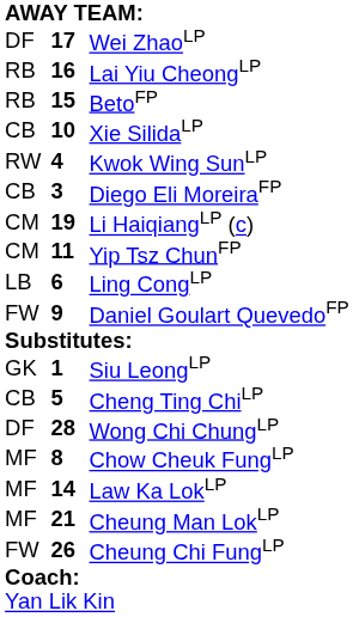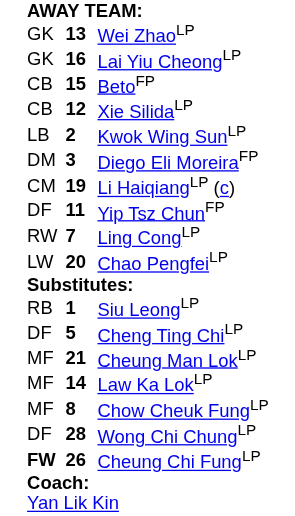 <table style="font-size: 90%" cellspacing="0" cellpadding="0" align=center>
 <tr>
 <td colspan="4"><strong>AWAY TEAM:</strong></td>
 </tr>
 <tr>
 <th width="30"></th>
 <th width="25"></th>
 </tr>
 <tr>
-<td>DF</td>
-<td><strong>17</strong></td>
+<td>GK</td>
+<td><strong>13</strong></td>
 <td> <a href='#'>Wei Zhao</a><sup>LP</sup></td>
 <td></td>
 <td></td>
 </tr>
 <tr>
-<td>RB</td>
+<td>GK</td>
 <td><strong>16</strong></td>
 <td> <a href='#'>Lai Yiu Cheong</a><sup>LP</sup></td>
 <td></td>
 <td></td>
 </tr>
 <tr>
-<td>RB</td>
+<td>CB</td>
 <td><strong>15</strong></td>
 <td> <a href='#'>Beto</a><sup>FP</sup></td>
 <td></td>
 <td></td>
 </tr>
 <tr>
 <td>CB</td>
-<td><strong>10</strong></td>
+<td><strong>12</strong></td>
 <td> <a href='#'>Xie Silida</a><sup>LP</sup></td>
 <td></td>
 <td></td>
 </tr>
 <tr>
-<td>RW</td>
-<td><strong>4</strong></td>
+<td>LB</td>
+<td><strong>2</strong></td>
 <td> <a href='#'>Kwok Wing Sun</a><sup>LP</sup></td>
 <td></td>
 <td></td>
 </tr>
 <tr>
-<td>CB</td>
+<td>DM</td>
 <td><strong>3</strong></td>
 <td> <a href='#'>Diego Eli Moreira</a><sup>FP</sup></td>
 <td></td>
 <td></td>
 </tr>
 <tr>
 <td>CM</td>
 <td><strong>19</strong></td>
 <td> <a href='#'>Li Haiqiang</a><sup>LP</sup> (<a href='#'>c</a>)</td>
 <td></td>
 <td></td>
 </tr>
 <tr>
-<td>CM</td>
+<td>DF</td>
 <td><strong>11</strong></td>
 <td> <a href='#'>Yip Tsz Chun</a><sup>FP</sup></td>
 <td></td>
 <td></td>
 </tr>
 <tr>
-<td>LB</td>
-<td><strong>6</strong></td>
+<td>RW</td>
+<td><strong>7</strong></td>
 <td> <a href='#'>Ling Cong</a><sup>LP</sup></td>
 <td></td>
 <td></td>
 </tr>
 <tr>
-<td>FW</td>
-<td><strong>9</strong></td>
-<td> <a href='#'>Daniel Goulart Quevedo</a><sup>FP</sup></td>
+<td>LW</td>
+<td><strong>20</strong></td>
+<td> <a href='#'>Chao Pengfei</a><sup>LP</sup></td>
 <td></td>
 <td></td>
 </tr>
 <tr>
 <td colspan=4><strong>Substitutes:</strong></td>
 </tr>
 <tr>
-<td>GK</td>
+<td>RB</td>
 <td><strong>1</strong></td>
 <td> <a href='#'>Siu Leong</a><sup>LP</sup></td>
 <td></td>
 <td></td>
 </tr>
 <tr>
-<td>CB</td>
+<td>DF</td>
 <td><strong>5</strong></td>
 <td> <a href='#'>Cheng Ting Chi</a><sup>LP</sup></td>
 <td></td>
 <td></td>
 </tr>
 <tr>
-<td>DF</td>
-<td><strong>28</strong></td>
-<td> <a href='#'>Wong Chi Chung</a><sup>LP</sup></td>
-<td></td>
-<td></td>
-</tr>
-<tr>
 <td>MF</td>
-<td><strong>8</strong></td>
-<td> <a href='#'>Chow Cheuk Fung</a><sup>LP</sup></td>
+<td><strong>21</strong></td>
+<td> <a href='#'>Cheung Man Lok</a><sup>LP</sup></td>
 <td></td>
 <td></td>
 </tr>
 <tr>
 <td>MF</td>
 <td><strong>14</strong></td>
 <td> <a href='#'>Law Ka Lok</a><sup>LP</sup></td>
 <td></td>
 <td></td>
 </tr>
 <tr>
 <td>MF</td>
-<td><strong>21</strong></td>
-<td> <a href='#'>Cheung Man Lok</a><sup>LP</sup></td>
+<td><strong>8</strong></td>
+<td> <a href='#'>Chow Cheuk Fung</a><sup>LP</sup></td>
 <td></td>
 <td></td>
 </tr>
 <tr>
-<td>FW</td>
+<td>DF</td>
+<td><strong>28</strong></td>
+<td> <a href='#'>Wong Chi Chung</a><sup>LP</sup></td>
+<td></td>
+<td></td>
+</tr>
+<tr>
+<td><strong>FW</strong></td>
 <td><strong>26</strong></td>
 <td> <a href='#'>Cheung Chi Fung</a><sup>LP</sup></td>
 <td></td>
 <td></td>
 </tr>
 <tr>
 <td colspan=4><strong>Coach:</strong></td>
 </tr>
 <tr>
 <td colspan="4"> <a href='#'>Yan Lik Kin</a></td>
 </tr>
 <tr>
 </tr>
 </table>
